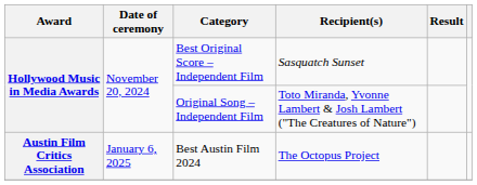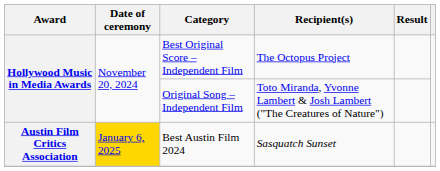 <table class="wikitable sortable plainrowheaders">
 <tr>
 <th scope="col">Award</th>
 <th scope="col">Date of ceremony</th>
 <th scope="col">Category</th>
 <th scope="col">Recipient(s)</th>
 <th>Result</th>
 <th class="unsortable" scope="col"></th>
 </tr>
 <tr>
 <th scope="row" rowspan="2"><a href='#'>Hollywood Music in Media Awards</a></th>
 <td rowspan="2"><a href='#'>November 20, 2024</a></td>
 <td><a href='#'>Best Original Score – Independent Film</a></td>
-<td><em>Sasquatch Sunset</em></td>
+<td><a href='#'>The Octopus Project</a></td>
 <td></td>
 <td align="center" rowspan="2"></td>
 </tr>
 <tr>
 <td><a href='#'>Original Song – Independent Film</a></td>
 <td><a href='#'>Toto Miranda</a>, <a href='#'>Yvonne Lambert</a> & <a href='#'>Josh Lambert</a> ("The Creatures of Nature")</td>
 <td></td>
 </tr>
 <tr>
 <th scope="row"><a href='#'>Austin Film Critics Association</a></th>
-<td><a href='#'>January 6, 2025</a></td>
+<td style="background: gold;"><a href='#'>January 6, 2025</a></td>
 <td>Best Austin Film 2024</td>
-<td><a href='#'>The Octopus Project</a></td>
+<td><em>Sasquatch Sunset</em></td>
 <td></td>
 <td align="center"></td>
 </tr>
 <tr>
 </tr>
 </table>
